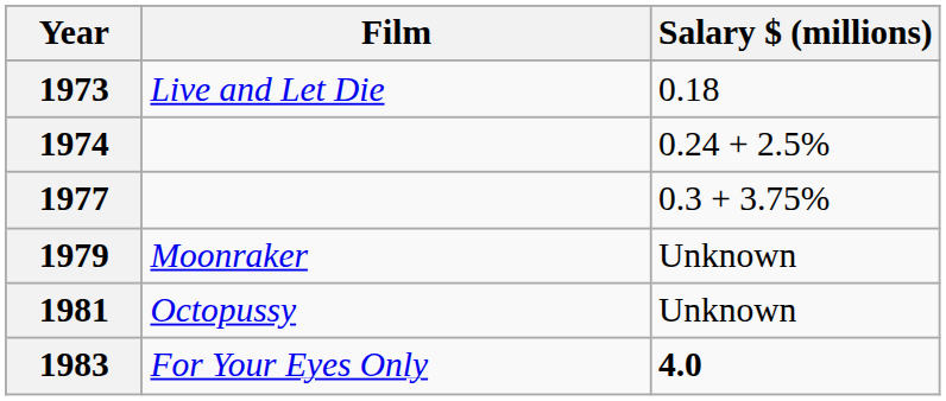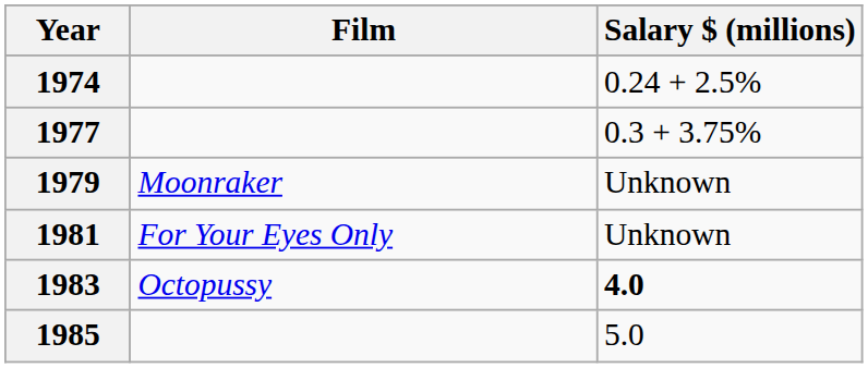 <table class="wikitable plainrowheaders sortable" style="margin-right: 0;">
 <tr>
 <th scope="col" style="vertical-align:top; width:55px;">Year</th>
 <th scope="col" style="vertical-align:top; width:225px;">Film</th>
 <th scope="col" style="vertical-align:top;">Salary $ (millions)</th>
-</tr>
-<tr>
-<th scope="row">1973</th>
-<td><em><a href='#'>Live and Let Die</a></em></td>
-<td>0.18</td>
 </tr>
 <tr>
 <th scope="row">1974</th>
 <td><em></em></td>
 <td>0.24 + 2.5%</td>
 </tr>
 <tr>
 <th scope="row">1977</th>
 <td><em></em></td>
 <td>0.3 + 3.75%</td>
 </tr>
 <tr>
 <th scope="row">1979</th>
 <td><em><a href='#'>Moonraker</a></em></td>
 <td>Unknown</td>
 </tr>
 <tr>
 <th scope="row">1981</th>
-<td><em><a href='#'>Octopussy</a></em></td>
+<td><em><a href='#'>For Your Eyes Only</a></em></td>
 <td>Unknown</td>
 </tr>
 <tr>
 <th scope="row">1983</th>
-<td><em><a href='#'>For Your Eyes Only</a></em></td>
+<td><em><a href='#'>Octopussy</a></em></td>
 <td><strong>4.0</strong></td>
 </tr>
+<tr>
+<th scope="row">1985</th>
+<td><em></em></td>
+<td>5.0</td>
+</tr>
 </table>
